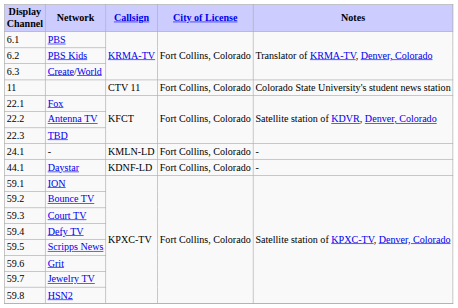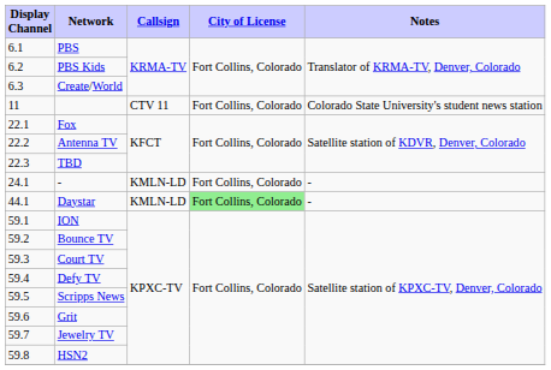 <table class="wikitable" border="1">
 <tr>
 <th style="background:#ccccff;"><strong>Display<br>Channel</strong></th>
 <th style="background:#ccccff;"><strong>Network</strong></th>
 <th style="background:#ccccff;"><strong><a href='#'>Callsign</a></strong></th>
 <th style="background:#ccccff;"><strong><a href='#'>City of License</a></strong></th>
 <th style="background:#ccccff;"><strong>Notes</strong></th>
 </tr>
 <tr>
 <td rowspan=1>6.1</td>
 <td rowspan=1><a href='#'>PBS</a></td>
 <td rowspan=3><a href='#'>KRMA-TV</a></td>
 <td rowspan=3>Fort Collins, Colorado</td>
 <td rowspan=3>Translator of <a href='#'>KRMA-TV</a>, <a href='#'>Denver, Colorado</a></td>
 </tr>
 <tr>
 <td>6.2</td>
 <td><a href='#'>PBS Kids</a></td>
 </tr>
 <tr>
 <td>6.3</td>
 <td><a href='#'>Create</a>/<a href='#'>World</a></td>
 </tr>
 <tr>
 <td>11</td>
 <td></td>
 <td>CTV 11</td>
 <td>Fort Collins, Colorado</td>
 <td>Colorado State University's student news station</td>
 </tr>
 <tr>
 <td rowspan=1>22.1</td>
 <td rowspan=1><a href='#'>Fox</a></td>
 <td rowspan=3>KFCT</td>
 <td rowspan=3>Fort Collins, Colorado</td>
 <td rowspan=3>Satellite station of <a href='#'>KDVR</a>, <a href='#'>Denver, Colorado</a></td>
 </tr>
 <tr>
 <td>22.2</td>
 <td><a href='#'>Antenna TV</a></td>
 </tr>
 <tr>
 <td>22.3</td>
 <td><a href='#'>TBD</a></td>
 </tr>
 <tr>
 <td>24.1</td>
 <td>-</td>
 <td>KMLN-LD</td>
 <td>Fort Collins, Colorado</td>
 <td>-</td>
 </tr>
 <tr>
 <td>44.1</td>
 <td><a href='#'>Daystar</a></td>
-<td>KDNF-LD</td>
-<td>Fort Collins, Colorado</td>
+<td>KMLN-LD</td>
+<td style="background: lightgreen;">Fort Collins, Colorado</td>
 <td>-</td>
 </tr>
 <tr>
 <td rowspan=1>59.1</td>
 <td rowspan=1><a href='#'>ION</a></td>
 <td rowspan=8>KPXC-TV</td>
 <td rowspan=8>Fort Collins, Colorado</td>
 <td rowspan=8>Satellite station of <a href='#'>KPXC-TV</a>, <a href='#'>Denver, Colorado</a></td>
 </tr>
 <tr>
 <td>59.2</td>
 <td><a href='#'>Bounce TV</a></td>
 </tr>
 <tr>
 <td>59.3</td>
 <td><a href='#'>Court TV</a></td>
 </tr>
 <tr>
 <td>59.4</td>
 <td><a href='#'>Defy TV</a></td>
 </tr>
 <tr>
 <td>59.5</td>
 <td><a href='#'>Scripps News</a></td>
 </tr>
 <tr>
 <td>59.6</td>
 <td><a href='#'>Grit</a></td>
 </tr>
 <tr>
 <td>59.7</td>
 <td><a href='#'>Jewelry TV</a></td>
 </tr>
 <tr>
 <td>59.8</td>
 <td><a href='#'>HSN2</a></td>
 </tr>
 <tr>
 </tr>
 </table>
